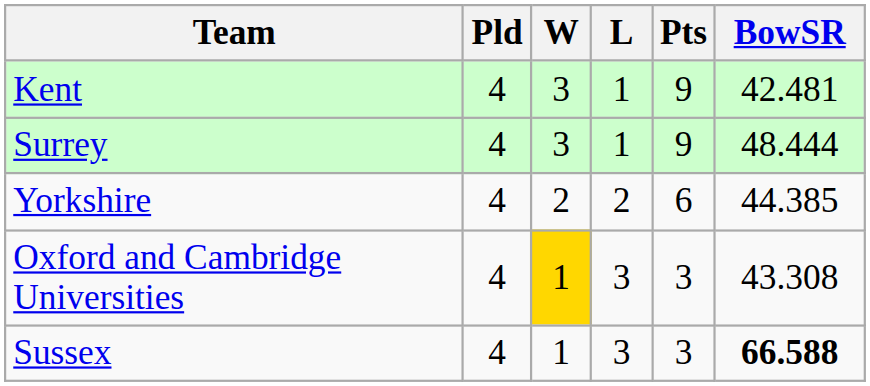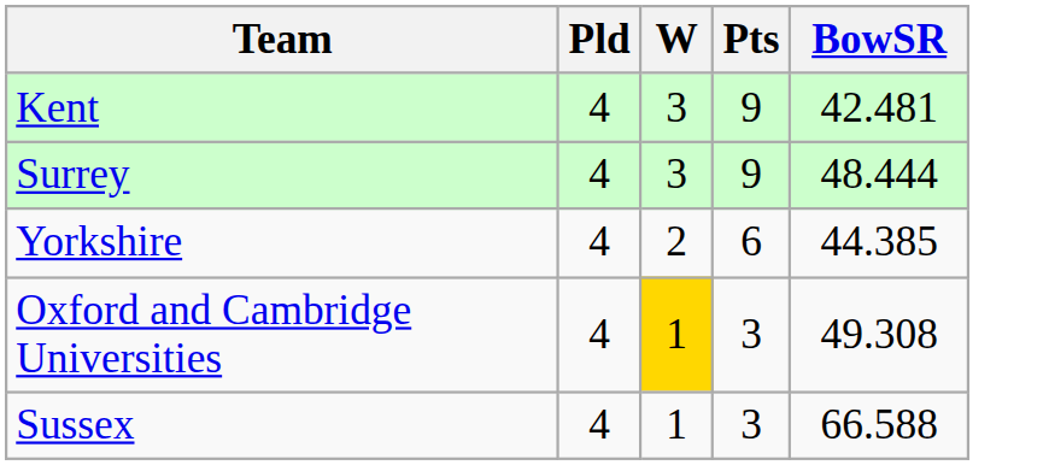 <table class="wikitable" style="text-align: center;">
 <tr>
 <th width=200>Team</th>
 <th width=20>Pld</th>
 <th width=20>W</th>
-<th width=20>L</th>
 <th width=20>Pts</th>
 <th width=60><a href='#'>BowSR</a></th>
 </tr>
 <tr bgcolor="#ccffcc">
 <td align=left><a href='#'>Kent</a></td>
 <td>4</td>
 <td>3</td>
-<td>1</td>
 <td>9</td>
 <td>42.481</td>
 </tr>
 <tr bgcolor="#ccffcc">
 <td align=left><a href='#'>Surrey</a></td>
 <td>4</td>
 <td>3</td>
-<td>1</td>
 <td>9</td>
 <td>48.444</td>
 </tr>
 <tr>
 <td align=left><a href='#'>Yorkshire</a></td>
 <td>4</td>
-<td>2</td>
 <td>2</td>
 <td>6</td>
 <td>44.385</td>
 </tr>
 <tr>
 <td align=left><a href='#'>Oxford and Cambridge Universities</a></td>
 <td>4</td>
 <td style="background: gold;">1</td>
 <td>3</td>
-<td>3</td>
-<td>43.308</td>
+<td>49.308</td>
 </tr>
 <tr>
 <td align=left><a href='#'>Sussex</a></td>
 <td>4</td>
 <td>1</td>
 <td>3</td>
-<td>3</td>
-<td><strong>66.588</strong></td>
+<td>66.588</td>
 </tr>
 </table>
